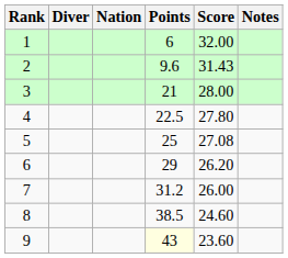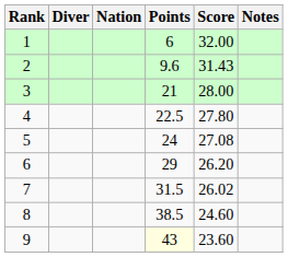 <table class="wikitable sortable" style="text-align:center">
 <tr>
 <th>Rank</th>
 <th>Diver</th>
 <th>Nation</th>
 <th>Points</th>
 <th>Score</th>
 <th>Notes</th>
 </tr>
 <tr style="background:#cfc;">
 <td>1</td>
 <td align=left></td>
 <td align=left></td>
 <td>6</td>
 <td>32.00</td>
 <td></td>
 </tr>
 <tr style="background:#cfc;">
 <td>2</td>
 <td align=left></td>
 <td align=left></td>
 <td>9.6</td>
 <td>31.43</td>
 <td></td>
 </tr>
 <tr style="background:#cfc;">
 <td>3</td>
 <td align=left></td>
 <td align=left></td>
 <td>21</td>
 <td>28.00</td>
 <td></td>
 </tr>
 <tr>
 <td>4</td>
 <td align=left></td>
 <td align=left></td>
 <td>22.5</td>
 <td>27.80</td>
 <td></td>
 </tr>
 <tr>
 <td>5</td>
 <td align=left></td>
 <td align=left></td>
-<td>25</td>
+<td>24</td>
 <td>27.08</td>
 <td></td>
 </tr>
 <tr>
 <td>6</td>
 <td align=left></td>
 <td align=left></td>
 <td>29</td>
 <td>26.20</td>
 <td></td>
 </tr>
 <tr>
 <td>7</td>
 <td align=left></td>
 <td align=left></td>
-<td>31.2</td>
-<td>26.00</td>
+<td>31.5</td>
+<td>26.02</td>
 <td></td>
 </tr>
 <tr>
 <td>8</td>
 <td align=left></td>
 <td align=left></td>
 <td>38.5</td>
 <td>24.60</td>
 <td></td>
 </tr>
 <tr>
 <td>9</td>
 <td align=left></td>
 <td align=left></td>
 <td style="background: lightyellow;">43</td>
 <td>23.60</td>
 <td></td>
 </tr>
 </table>
